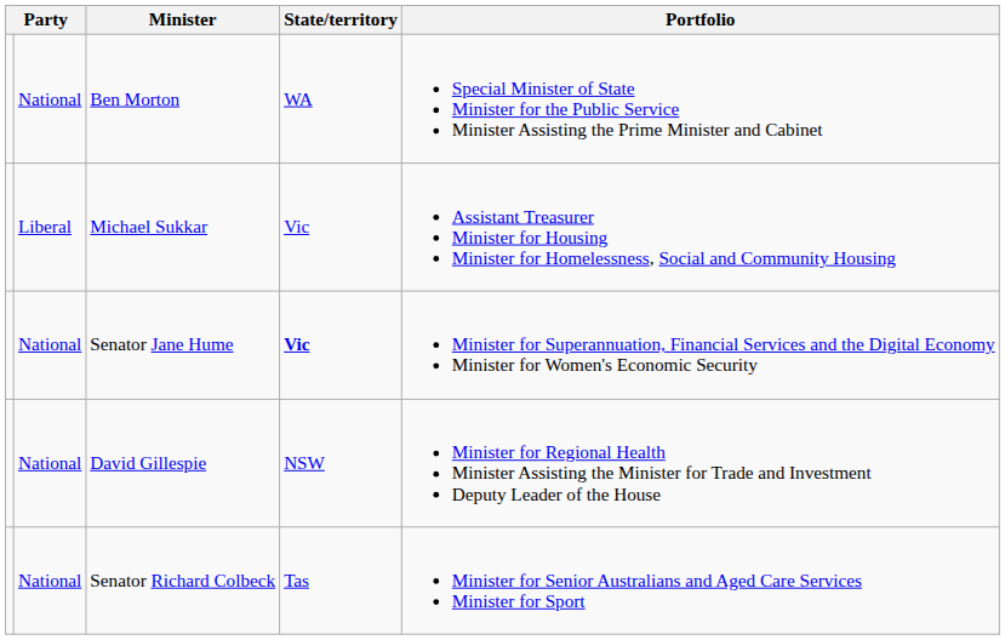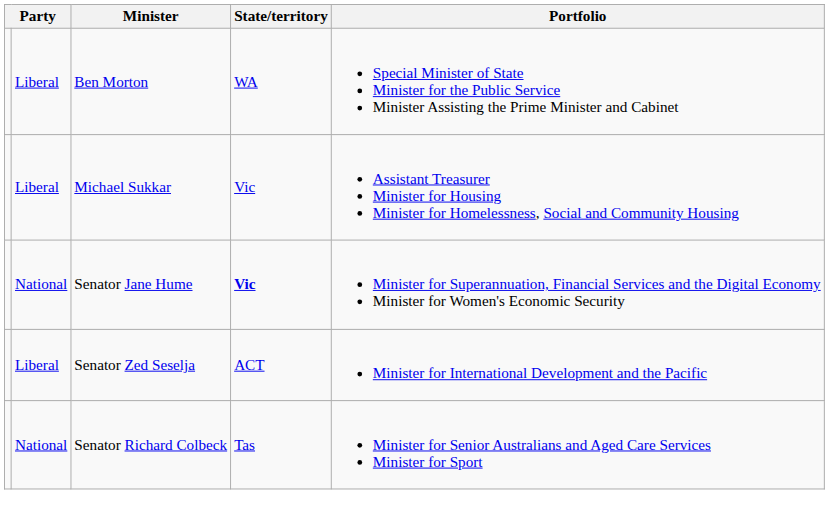 <table class="wikitable sortable">
 <tr>
 <th colspan="2">Party</th>
 <th>Minister</th>
 <th>State/territory</th>
 <th>Portfolio</th>
 </tr>
 <tr>
 <td></td>
-<td><a href='#'>National</a></td>
+<td><a href='#'>Liberal</a></td>
 <td><a href='#'>Ben Morton</a> </td>
 <td><a href='#'>WA</a></td>
 <td><br><ul><li><a href='#'>Special Minister of State</a></li><li><a href='#'>Minister for the Public Service</a></li><li>Minister Assisting the Prime Minister and Cabinet</li></ul></td>
 </tr>
 <tr>
 <td></td>
 <td><a href='#'>Liberal</a></td>
 <td><a href='#'>Michael Sukkar</a> </td>
 <td><a href='#'>Vic</a></td>
 <td><br><ul><li><a href='#'>Assistant Treasurer</a></li><li><a href='#'>Minister for Housing</a></li><li><a href='#'>Minister for Homelessness</a>, <a href='#'>Social and Community Housing</a></li></ul></td>
 </tr>
 <tr>
 <td></td>
 <td><a href='#'>National</a></td>
 <td>Senator <a href='#'>Jane Hume</a></td>
 <td><strong><a href='#'>Vic</a></strong></td>
 <td><br><ul><li><a href='#'>Minister for Superannuation, Financial Services and the Digital Economy</a></li><li>Minister for Women's Economic Security</li></ul></td>
 </tr>
 <tr>
 <td></td>
-<td><a href='#'>National</a></td>
-<td><a href='#'>David Gillespie</a> </td>
-<td><a href='#'>NSW</a></td>
-<td><br><ul><li><a href='#'>Minister for Regional Health</a></li><li>Minister Assisting the Minister for Trade and Investment</li><li>Deputy Leader of the House</li></ul></td>
+<td><a href='#'>Liberal</a></td>
+<td>Senator <a href='#'>Zed Seselja</a></td>
+<td><a href='#'>ACT</a></td>
+<td><br><ul><li><a href='#'>Minister for International Development and the Pacific</a></li></ul></td>
 </tr>
 <tr>
 <td></td>
 <td><a href='#'>National</a></td>
 <td>Senator <a href='#'>Richard Colbeck</a></td>
 <td><a href='#'>Tas</a></td>
 <td><br><ul><li><a href='#'>Minister for Senior Australians and Aged Care Services</a></li><li><a href='#'>Minister for Sport</a></li></ul></td>
 </tr>
 </table>
